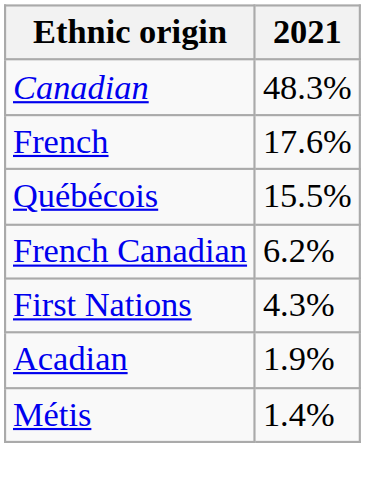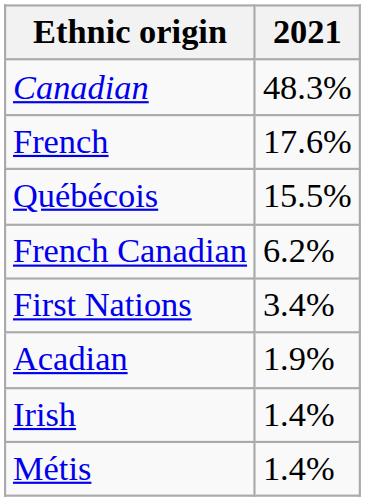 <table class="wikitable" style="float:left;">
 <tr>
 <th>Ethnic origin</th>
 <th>2021</th>
 </tr>
 <tr>
 <td><em><a href='#'>Canadian</a></em></td>
 <td>48.3%</td>
 </tr>
 <tr>
 <td><a href='#'>French</a></td>
 <td>17.6%</td>
 </tr>
 <tr>
 <td><a href='#'>Québécois</a></td>
 <td>15.5%</td>
 </tr>
 <tr>
 <td><a href='#'>French Canadian</a></td>
 <td>6.2%</td>
 </tr>
 <tr>
 <td><a href='#'>First Nations</a></td>
-<td>4.3%</td>
+<td>3.4%</td>
 </tr>
 <tr>
 <td><a href='#'>Acadian</a></td>
 <td>1.9%</td>
 </tr>
 <tr>
+<td><a href='#'>Irish</a></td>
+<td>1.4%</td>
+</tr>
+<tr>
 <td><a href='#'>Métis</a></td>
 <td>1.4%</td>
 </tr>
 </table>
